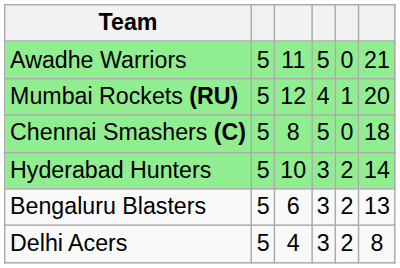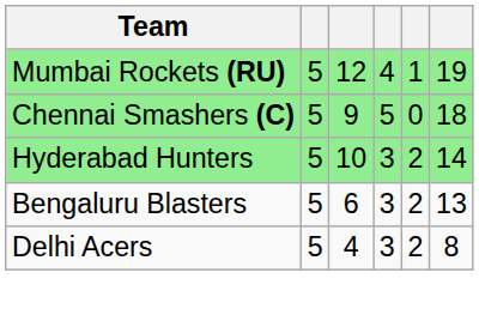 <table class="wikitable" style="text-align: center;">
 <tr>
 <th>Team</th>
 <th></th>
 <th></th>
 <th></th>
 <th></th>
 <th></th>
 </tr>
 <tr style="background:lightgreen;">
-<td style="text-align: left;">Awadhe Warriors</td>
-<td>5</td>
-<td>11</td>
-<td>5</td>
-<td>0</td>
-<td>21</td>
-</tr>
-<tr style="background:lightgreen;">
 <td style="text-align: left;">Mumbai Rockets<strong><span> (RU)</span></strong></td>
 <td>5</td>
 <td>12</td>
 <td>4</td>
 <td>1</td>
-<td>20</td>
+<td>19</td>
 </tr>
 <tr style="background:lightgreen;">
 <td style="text-align: left;">Chennai Smashers<strong><span> (C)</span></strong></td>
 <td>5</td>
-<td>8</td>
+<td>9</td>
 <td>5</td>
 <td>0</td>
 <td>18</td>
 </tr>
 <tr style="background:lightgreen;">
 <td style="text-align: left;">Hyderabad Hunters</td>
 <td>5</td>
 <td>10</td>
 <td>3</td>
 <td>2</td>
 <td>14</td>
 </tr>
 <tr>
 <td style="text-align: left;">Bengaluru Blasters</td>
 <td>5</td>
 <td>6</td>
 <td>3</td>
 <td>2</td>
 <td>13</td>
 </tr>
 <tr>
 <td style="text-align: left;">Delhi Acers</td>
 <td>5</td>
 <td>4</td>
 <td>3</td>
 <td>2</td>
 <td>8</td>
 </tr>
 </table>
